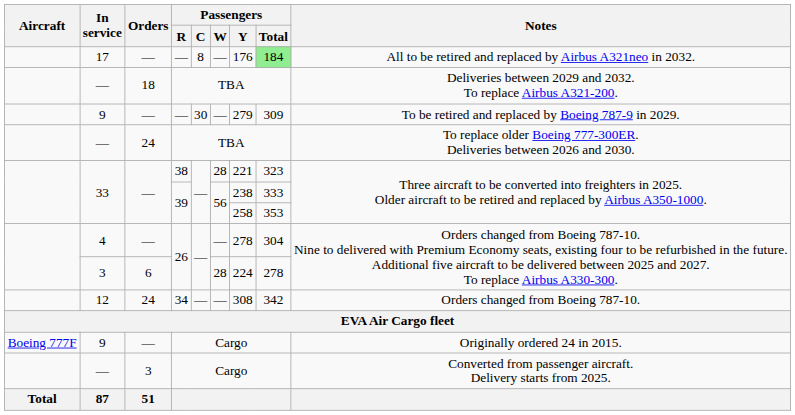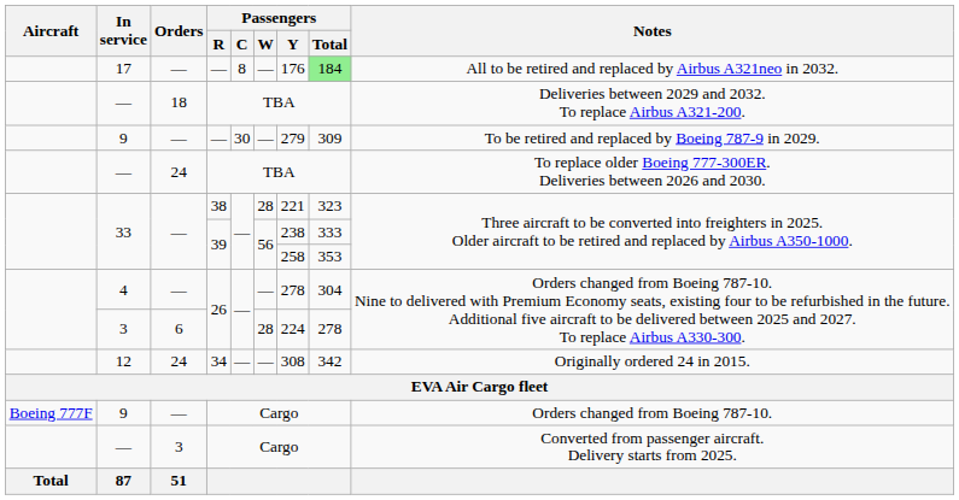 <table class="wikitable mw-collapsible" style="margin:1em auto; text-align:center;">
 <tr>
 <th rowspan="2">Aircraft</th>
 <th rowspan="2" style="width:25px;">In service</th>
 <th rowspan="2" style="width:25px;">Orders</th>
 <th colspan="5">Passengers</th>
 <th rowspan="2">Notes</th>
 </tr>
 <tr>
 <th><abbr>R</abbr></th>
 <th><abbr>C</abbr></th>
 <th><abbr>W</abbr></th>
 <th><abbr>Y</abbr></th>
 <th>Total</th>
 </tr>
 <tr>
 <td></td>
 <td>17</td>
 <td>—</td>
 <td>—</td>
 <td>8</td>
 <td>—</td>
 <td>176</td>
 <td style="background: lightgreen;">184</td>
 <td>All to be retired and replaced by <a href='#'>Airbus A321neo</a> in 2032.</td>
 </tr>
 <tr>
 <td></td>
 <td>—</td>
 <td>18</td>
 <td colspan="5" class="unsortable"><abbr>TBA</abbr></td>
 <td>Deliveries between 2029 and 2032.<br>To replace <a href='#'>Airbus A321-200</a>.</td>
 </tr>
 <tr>
 <td></td>
 <td>9</td>
 <td>—</td>
 <td>—</td>
 <td><abbr>30</abbr></td>
 <td>—</td>
 <td>279</td>
 <td>309</td>
 <td>To be retired and replaced by <a href='#'>Boeing 787-9</a> in 2029.</td>
 </tr>
 <tr>
 <td></td>
 <td>—</td>
 <td>24</td>
 <td colspan="5" class="unsortable"><abbr>TBA</abbr></td>
 <td>To replace older <a href='#'>Boeing 777-300ER</a>.<br>Deliveries between 2026 and 2030.</td>
 </tr>
 <tr>
 <td rowspan="3"></td>
 <td rowspan="3">33</td>
 <td rowspan="3">—</td>
 <td>38</td>
 <td rowspan="3">—</td>
 <td>28</td>
 <td>221</td>
 <td>323</td>
 <td rowspan="3">Three aircraft to be converted into freighters in 2025.<br>Older aircraft to be retired and replaced by <a href='#'>Airbus A350-1000</a>.</td>
 </tr>
 <tr>
 <td rowspan="2">39</td>
 <td rowspan="2">56</td>
 <td>238</td>
 <td>333</td>
 </tr>
 <tr>
 <td>258</td>
 <td>353</td>
 </tr>
 <tr>
 <td rowspan="2"></td>
 <td>4</td>
 <td>—</td>
 <td rowspan="2">26</td>
 <td rowspan="2">—</td>
 <td>—</td>
 <td>278</td>
 <td>304</td>
 <td rowspan="2">Orders changed from Boeing 787-10.<br>Nine to delivered with Premium Economy seats, existing four to be refurbished in the future.<br>Additional five aircraft to be delivered between 2025 and 2027.<br>To replace <a href='#'>Airbus A330-300</a>.</td>
 </tr>
 <tr>
 <td>3</td>
 <td>6</td>
 <td>28</td>
 <td>224</td>
 <td>278</td>
 </tr>
 <tr>
 <td></td>
 <td>12</td>
 <td>24</td>
 <td>34</td>
 <td>—</td>
 <td>—</td>
 <td>308</td>
 <td>342</td>
-<td>Orders changed from Boeing 787-10.</td>
+<td>Originally ordered 24 in 2015.</td>
 </tr>
 <tr .>
 <th colspan="9">EVA Air Cargo fleet</th>
 </tr>
 <tr>
 <td><a href='#'>Boeing 777F</a></td>
 <td>9</td>
 <td>—</td>
 <td colspan="5" class="unsortable"><abbr>Cargo</abbr></td>
-<td>Originally ordered 24 in 2015.</td>
+<td>Orders changed from Boeing 787-10.</td>
 </tr>
 <tr>
 <td></td>
 <td>—</td>
 <td>3</td>
 <td colspan="5" class="unsortable"><abbr>Cargo</abbr></td>
 <td>Converted from passenger aircraft.<br>Delivery starts from 2025.</td>
 </tr>
 <tr>
 <th>Total</th>
 <th>87</th>
 <th>51</th>
 <th colspan="5"></th>
 <th></th>
 </tr>
 </table>
